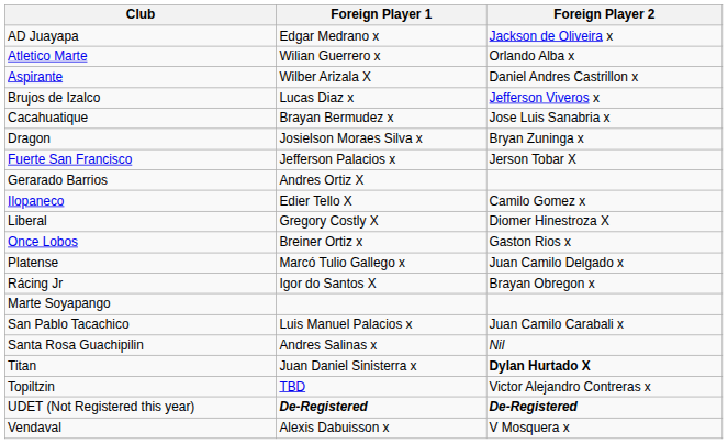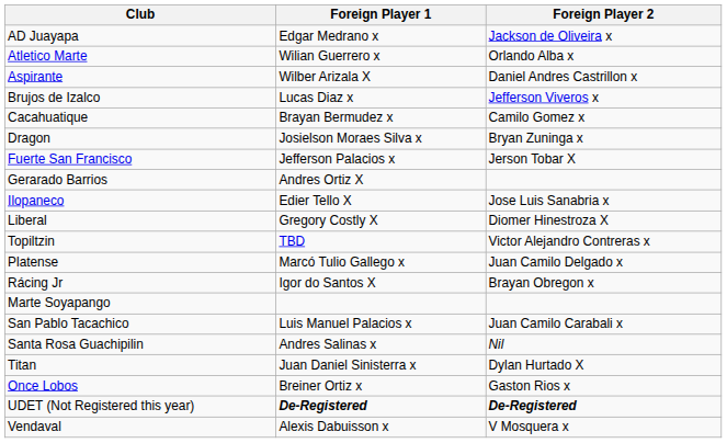 <table class="wikitable sortable" style="width:100%">
 <tr>
 <th>Club</th>
 <th>Foreign Player 1</th>
 <th>Foreign Player 2</th>
 </tr>
 <tr style="vertical-align:top;">
 <td>AD Juayapa</td>
 <td> Edgar Medrano x</td>
 <td> <a href='#'>Jackson de Oliveira</a> x</td>
 </tr>
 <tr style="vertical-align:top;">
 <td><a href='#'>Atletico Marte</a></td>
 <td> Wilian Guerrero x</td>
 <td> Orlando Alba x</td>
 </tr>
 <tr style="vertical-align:top;">
 <td><a href='#'>Aspirante</a></td>
 <td> Wilber Arizala X</td>
 <td> Daniel Andres Castrillon x</td>
 </tr>
 <tr style="vertical-align:top;">
 <td>Brujos de Izalco</td>
 <td> Lucas Diaz x</td>
 <td> <a href='#'>Jefferson Viveros</a> x</td>
 </tr>
 <tr style="vertical-align:top;">
 <td>Cacahuatique</td>
 <td> Brayan Bermudez x</td>
-<td> Jose Luis Sanabria x</td>
+<td> Camilo Gomez x</td>
 </tr>
 <tr style="vertical-align:top;">
 <td>Dragon</td>
 <td> Josielson Moraes Silva x</td>
 <td> Bryan Zuninga x</td>
 </tr>
 <tr style="vertical-align:top;">
 <td><a href='#'>Fuerte San Francisco</a></td>
 <td> Jefferson Palacios x</td>
 <td> Jerson Tobar X</td>
 </tr>
 <tr style="vertical-align:top;">
 <td>Gerarado Barrios</td>
 <td> Andres Ortiz X</td>
 <td></td>
 </tr>
 <tr style="vertical-align:top;">
 <td><a href='#'>Ilopaneco</a></td>
 <td> Edier Tello X</td>
-<td> Camilo Gomez x</td>
+<td> Jose Luis Sanabria x</td>
 </tr>
 <tr style="vertical-align:top;">
 <td>Liberal</td>
 <td> Gregory Costly X</td>
 <td> Diomer Hinestroza X</td>
 </tr>
 <tr style="vertical-align:top;">
-<td><a href='#'>Once Lobos</a></td>
-<td> Breiner Ortiz x</td>
-<td> Gaston Rios x</td>
+<td>Topiltzin</td>
+<td> <a href='#'>TBD</a></td>
+<td> Victor Alejandro Contreras x</td>
 </tr>
 <tr style="vertical-align:top;">
 <td>Platense</td>
 <td> Marcó Tulio Gallego x</td>
 <td> Juan Camilo Delgado x</td>
 </tr>
 <tr style="vertical-align:top;">
 <td>Rácing Jr</td>
 <td> Igor do Santos X</td>
 <td> Brayan Obregon x</td>
 </tr>
 <tr style="vertical-align:top;">
 <td>Marte Soyapango</td>
 <td></td>
 <td></td>
 </tr>
 <tr style="vertical-align:top;">
 <td>San Pablo Tacachico</td>
 <td> Luis Manuel Palacios x</td>
 <td> Juan Camilo Carabali x</td>
 </tr>
 <tr style="vertical-align:top;">
 <td>Santa Rosa Guachipilin</td>
 <td> Andres Salinas x</td>
 <td><em>Nil</em></td>
 </tr>
 <tr style="vertical-align:top;">
 <td>Titan</td>
 <td> Juan Daniel Sinisterra x</td>
-<td><strong> Dylan Hurtado X</strong></td>
+<td> Dylan Hurtado X</td>
 </tr>
 <tr style="vertical-align:top;">
-<td>Topiltzin</td>
-<td> <a href='#'>TBD</a></td>
-<td> Victor Alejandro Contreras x</td>
+<td><a href='#'>Once Lobos</a></td>
+<td> Breiner Ortiz x</td>
+<td> Gaston Rios x</td>
 </tr>
 <tr style="vertical-align:top;">
 <td>UDET (Not Registered this year)</td>
 <td><strong><em>De-Registered</em></strong></td>
 <td><strong><em>De-Registered</em></strong></td>
 </tr>
 <tr style="vertical-align:top;">
 <td>Vendaval</td>
 <td> Alexis Dabuisson x</td>
 <td> V Mosquera x</td>
 </tr>
 </table>
